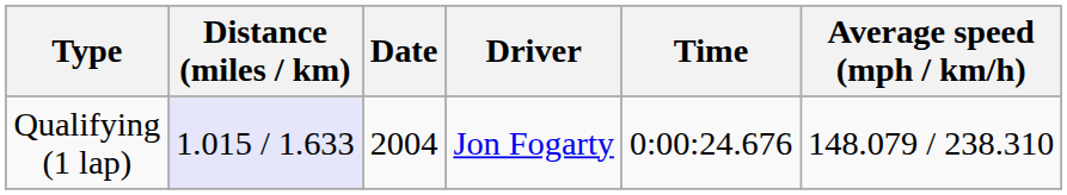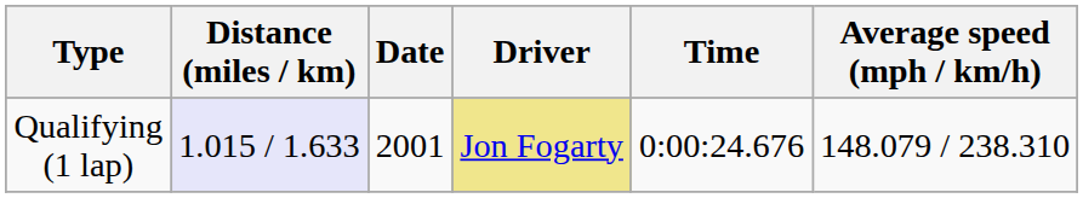 <table class="wikitable">
 <tr>
 <th><strong>Type</strong></th>
 <th><strong>Distance<br>(miles / km)</strong></th>
 <th><strong>Date</strong></th>
 <th><strong>Driver</strong></th>
 <th><strong>Time</strong></th>
 <th><strong>Average speed<br>(mph / km/h)</strong></th>
 </tr>
 <tr>
 <td style="text-align:center;">Qualifying<br>(1 lap)</td>
 <td style="background: lavender; text-align:center;">1.015 / 1.633</td>
-<td style="text-align:center;">2004</td>
-<td> <a href='#'>Jon Fogarty</a></td>
+<td style="text-align:center;">2001</td>
+<td style="background: khaki;"> <a href='#'>Jon Fogarty</a></td>
 <td style="text-align:center;">0:00:24.676</td>
 <td style="text-align:center;">148.079 / 238.310</td>
 </tr>
 </table>
